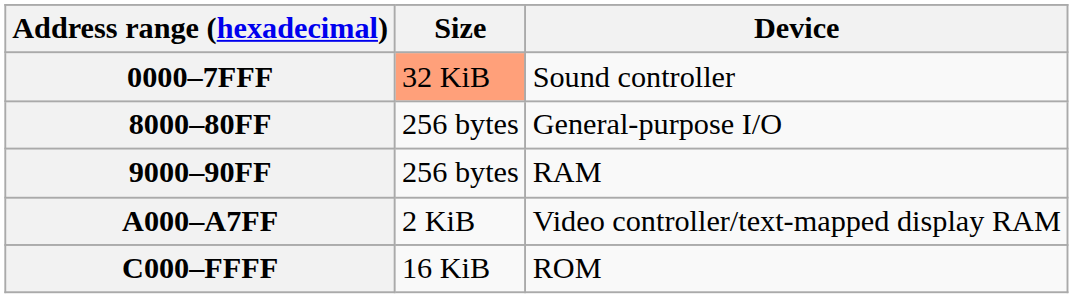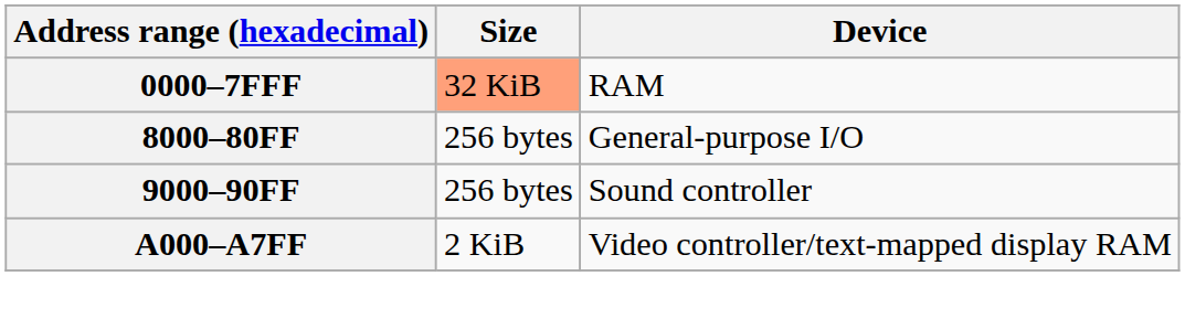 <table class="wikitable floatright" style="margin-left: 1.5em;">
 <tr>
 <th>Address range (<a href='#'>hexadecimal</a>)</th>
 <th>Size</th>
 <th>Device</th>
 </tr>
 <tr>
 <th>0000–7FFF</th>
 <td style="background: lightsalmon;">32 KiB</td>
-<td>Sound controller</td>
+<td>RAM</td>
 </tr>
 <tr>
 <th>8000–80FF</th>
 <td>256 bytes</td>
 <td>General-purpose I/O</td>
 </tr>
 <tr>
 <th>9000–90FF</th>
 <td>256 bytes</td>
-<td>RAM</td>
+<td>Sound controller</td>
 </tr>
 <tr>
 <th>A000–A7FF</th>
 <td>2 KiB</td>
 <td>Video controller/text-mapped display RAM</td>
 </tr>
-<tr>
-<th>C000–FFFF</th>
-<td>16 KiB</td>
-<td>ROM</td>
-</tr>
 </table>
